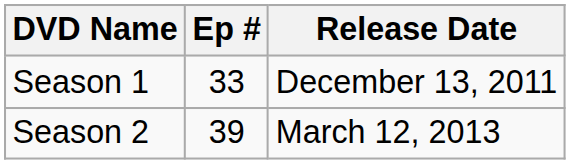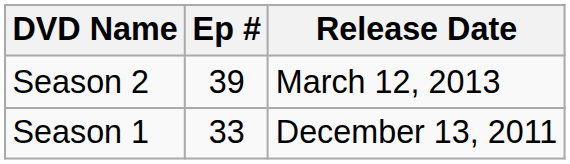 <table class="wikitable">
 <tr>
 <th>DVD Name</th>
 <th>Ep #</th>
 <th>Release Date</th>
 </tr>
 <tr>
+<td>Season 2</td>
+<td align="center">39</td>
+<td>March 12, 2013</td>
+</tr>
+<tr>
 <td>Season 1</td>
 <td align="center">33</td>
 <td>December 13, 2011</td>
 </tr>
-<tr>
-<td>Season 2</td>
-<td align="center">39</td>
-<td>March 12, 2013</td>
-</tr>
 </table>
